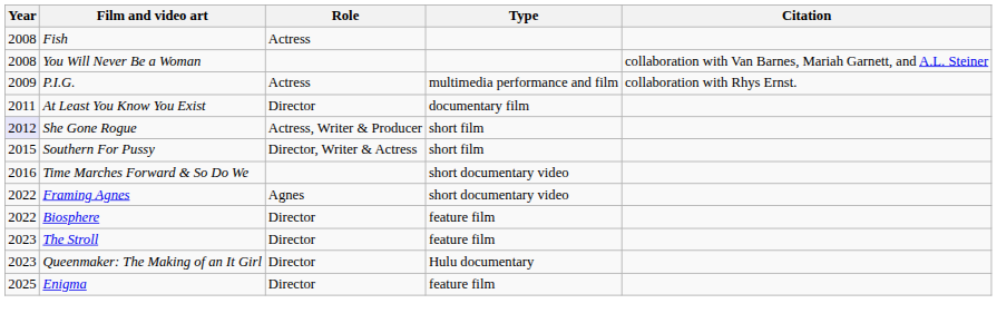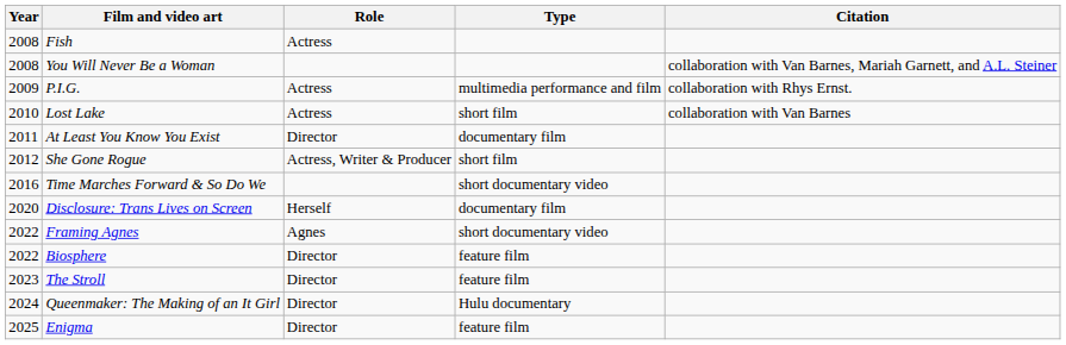 <table class="wikitable sortable">
 <tr>
 <th>Year</th>
 <th>Film and video art</th>
 <th>Role</th>
 <th>Type</th>
 <th>Citation</th>
 </tr>
 <tr>
 <td>2008</td>
 <td><em>Fish</em></td>
 <td>Actress</td>
 <td></td>
 <td></td>
 </tr>
 <tr>
 <td>2008</td>
 <td><em>You Will Never Be a Woman</em></td>
 <td></td>
 <td></td>
 <td>collaboration with Van Barnes, Mariah Garnett, and <a href='#'>A.L. Steiner</a></td>
 </tr>
 <tr>
 <td>2009</td>
 <td><em>P.I.G.</em></td>
 <td>Actress</td>
 <td>multimedia performance and film</td>
 <td>collaboration with Rhys Ernst.</td>
 </tr>
 <tr>
+<td>2010</td>
+<td><em>Lost Lake</em></td>
+<td>Actress</td>
+<td>short film</td>
+<td>collaboration with Van Barnes</td>
+</tr>
+<tr>
 <td>2011</td>
 <td><em>At Least You Know You Exist</em></td>
 <td>Director</td>
 <td>documentary film</td>
 <td></td>
 </tr>
 <tr>
-<td style="background: lavender;">2012</td>
+<td>2012</td>
 <td><em>She Gone Rogue</em></td>
 <td>Actress, Writer & Producer</td>
-<td>short film</td>
-<td></td>
-</tr>
-<tr>
-<td>2015</td>
-<td><em>Southern For Pussy</em></td>
-<td>Director, Writer & Actress</td>
 <td>short film</td>
 <td></td>
 </tr>
 <tr>
 <td>2016</td>
 <td><em>Time Marches Forward & So Do We</em></td>
 <td></td>
 <td>short documentary video</td>
+<td></td>
+</tr>
+<tr>
+<td>2020</td>
+<td><em><a href='#'>Disclosure: Trans Lives on Screen</a></em></td>
+<td>Herself</td>
+<td>documentary film</td>
 <td></td>
 </tr>
 <tr>
 <td>2022</td>
 <td><em><a href='#'>Framing Agnes</a></em></td>
 <td>Agnes</td>
 <td>short documentary video</td>
 </tr>
 <tr>
 <td>2022</td>
 <td><em><a href='#'>Biosphere</a></em></td>
 <td>Director</td>
 <td>feature film</td>
 <td></td>
 </tr>
 <tr>
 <td>2023</td>
 <td><em><a href='#'>The Stroll</a></em></td>
 <td>Director</td>
 <td>feature film</td>
 <td></td>
 </tr>
 <tr>
-<td>2023</td>
+<td>2024</td>
 <td><em>Queenmaker: The Making of an It Girl</em></td>
 <td>Director</td>
 <td>Hulu documentary</td>
 <td></td>
 </tr>
 <tr>
 <td>2025</td>
 <td><em><a href='#'>Enigma</a></em></td>
 <td>Director</td>
 <td>feature film</td>
 <td></td>
 </tr>
 </table>
